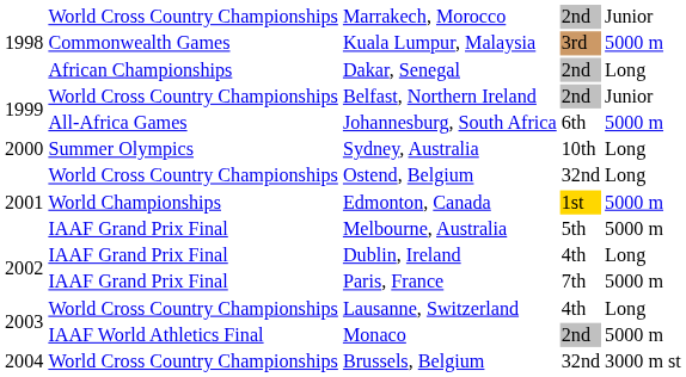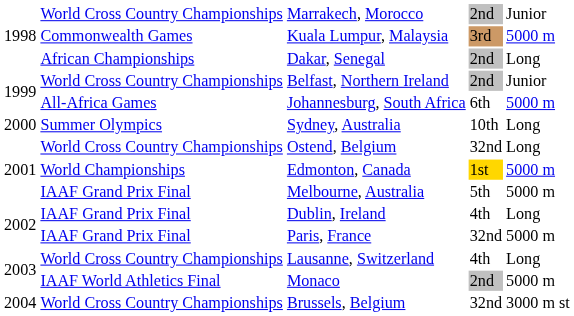 <table>
 <tr>
 <td rowspan=3>1998</td>
 <td><a href='#'>World Cross Country Championships</a></td>
 <td><a href='#'>Marrakech</a>, <a href='#'>Morocco</a></td>
 <td bgcolor=silver>2nd</td>
 <td>Junior</td>
 </tr>
 <tr>
 <td><a href='#'>Commonwealth Games</a></td>
 <td><a href='#'>Kuala Lumpur</a>, <a href='#'>Malaysia</a></td>
 <td bgcolor=cc9966>3rd</td>
 <td><a href='#'>5000 m</a></td>
 </tr>
 <tr>
 <td><a href='#'>African Championships</a></td>
 <td><a href='#'>Dakar</a>, <a href='#'>Senegal</a></td>
 <td bgcolor=silver>2nd</td>
 <td>Long</td>
 </tr>
 <tr>
 <td rowspan=2>1999</td>
 <td><a href='#'>World Cross Country Championships</a></td>
 <td><a href='#'>Belfast</a>, <a href='#'>Northern Ireland</a></td>
 <td bgcolor=silver>2nd</td>
 <td>Junior</td>
 </tr>
 <tr>
 <td><a href='#'>All-Africa Games</a></td>
 <td><a href='#'>Johannesburg</a>, <a href='#'>South Africa</a></td>
 <td>6th</td>
 <td><a href='#'>5000 m</a></td>
 </tr>
 <tr>
 <td>2000</td>
 <td><a href='#'>Summer Olympics</a></td>
 <td><a href='#'>Sydney</a>, <a href='#'>Australia</a></td>
 <td>10th</td>
 <td>Long</td>
 </tr>
 <tr>
 <td rowspan=3>2001</td>
 <td><a href='#'>World Cross Country Championships</a></td>
 <td><a href='#'>Ostend</a>, <a href='#'>Belgium</a></td>
 <td>32nd</td>
 <td>Long</td>
 </tr>
 <tr>
 <td><a href='#'>World Championships</a></td>
 <td><a href='#'>Edmonton</a>, <a href='#'>Canada</a></td>
 <td bgcolor=gold>1st</td>
 <td><a href='#'>5000 m</a></td>
 </tr>
 <tr>
 <td><a href='#'>IAAF Grand Prix Final</a></td>
 <td><a href='#'>Melbourne</a>, <a href='#'>Australia</a></td>
 <td>5th</td>
 <td>5000 m</td>
 </tr>
 <tr>
 <td rowspan=2>2002</td>
 <td><a href='#'>IAAF Grand Prix Final</a></td>
 <td><a href='#'>Dublin</a>, <a href='#'>Ireland</a></td>
 <td>4th</td>
 <td>Long</td>
 </tr>
 <tr>
 <td><a href='#'>IAAF Grand Prix Final</a></td>
 <td><a href='#'>Paris</a>, <a href='#'>France</a></td>
-<td>7th</td>
+<td>32nd</td>
 <td>5000 m</td>
 </tr>
 <tr>
 <td rowspan=2>2003</td>
 <td><a href='#'>World Cross Country Championships</a></td>
 <td><a href='#'>Lausanne</a>, <a href='#'>Switzerland</a></td>
 <td>4th</td>
 <td>Long</td>
 </tr>
 <tr>
 <td><a href='#'>IAAF World Athletics Final</a></td>
 <td><a href='#'>Monaco</a></td>
 <td bgcolor=silver>2nd</td>
 <td>5000 m</td>
 </tr>
 <tr>
 <td>2004</td>
 <td><a href='#'>World Cross Country Championships</a></td>
 <td><a href='#'>Brussels</a>, <a href='#'>Belgium</a></td>
 <td>32nd</td>
 <td>3000 m st</td>
 </tr>
 </table>
